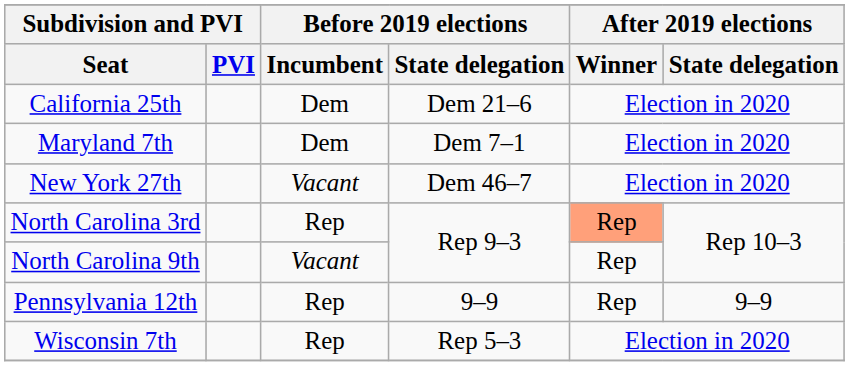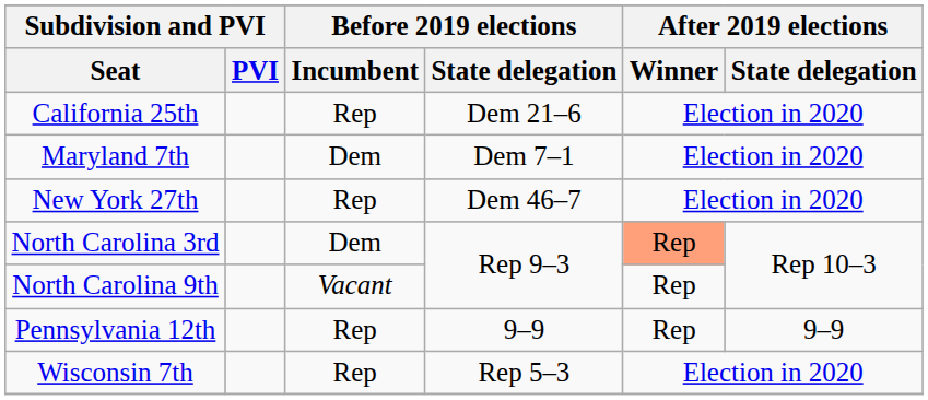 <table class="wikitable sortable plainrowheaders" style="text-align: center;">
 <tr>
 </tr>
 <tr>
 <th scope="col" colspan= 2>Subdivision and PVI</th>
 <th colspan=2>Before 2019 elections</th>
 <th colspan=2>After 2019 elections</th>
 </tr>
 <tr>
 <th>Seat</th>
 <th data-sort-type="number"><a href='#'>PVI</a></th>
 <th>Incumbent</th>
 <th>State delegation</th>
 <th>Winner</th>
 <th>State delegation</th>
 </tr>
 <tr>
 <td><a href='#'>California 25th</a></td>
 <td></td>
-<td>Dem</td>
+<td>Rep</td>
 <td>Dem 21–6</td>
 <td colspan="2"><a href='#'>Election in 2020</a></td>
 </tr>
 <tr>
 <td><a href='#'>Maryland 7th</a></td>
 <td></td>
 <td>Dem</td>
 <td>Dem 7–1</td>
 <td colspan="2"><a href='#'>Election in 2020</a></td>
 </tr>
 <tr>
 <td><a href='#'>New York 27th</a></td>
 <td></td>
-<td><em>Vacant</em></td>
+<td>Rep</td>
 <td>Dem 46–7</td>
 <td colspan="2"><a href='#'>Election in 2020</a></td>
 </tr>
 <tr>
 <td><a href='#'>North Carolina 3rd</a></td>
 <td></td>
-<td>Rep</td>
+<td>Dem</td>
 <td rowspan="2" >Rep 9–3</td>
 <td style="background: lightsalmon;">Rep</td>
 <td rowspan="2" >Rep 10–3</td>
 </tr>
 <tr>
 <td><a href='#'>North Carolina 9th</a></td>
 <td></td>
 <td><em>Vacant</em></td>
 <td>Rep</td>
 </tr>
 <tr>
 <td><a href='#'>Pennsylvania 12th</a></td>
 <td></td>
 <td>Rep</td>
 <td> 9–9</td>
 <td>Rep</td>
 <td> 9–9</td>
 </tr>
 <tr>
 <td><a href='#'>Wisconsin 7th</a></td>
 <td></td>
 <td>Rep</td>
 <td>Rep 5–3</td>
 <td colspan="2"><a href='#'>Election in 2020</a></td>
 </tr>
 <tr>
 </tr>
 </table>
